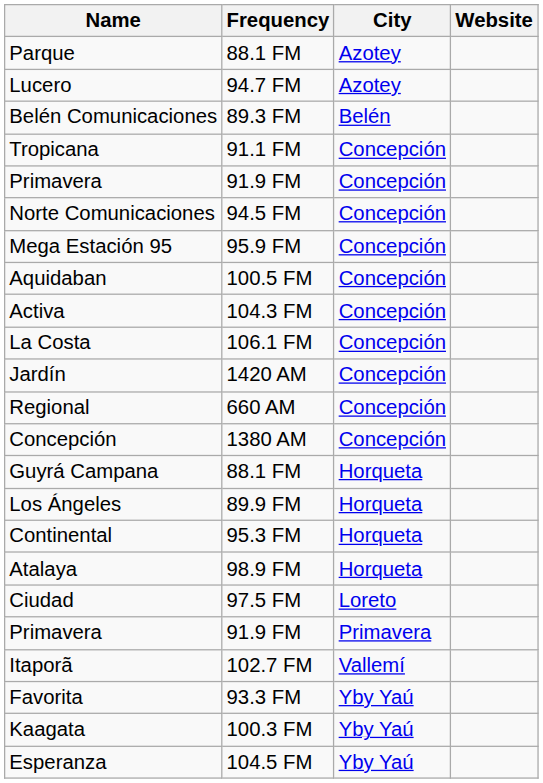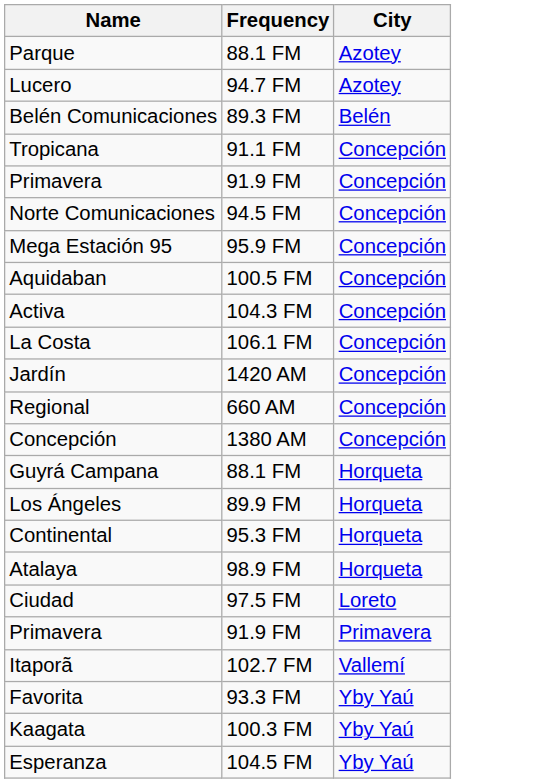 <table class="wikitable sortable">
 <tr>
 <th>Name</th>
 <th>Frequency</th>
 <th>City</th>
-<th>Website</th>
 </tr>
 <tr>
 <td>Parque</td>
 <td>88.1 FM</td>
 <td><a href='#'>Azotey</a></td>
-<td></td>
 </tr>
 <tr>
 <td>Lucero</td>
 <td>94.7 FM</td>
 <td><a href='#'>Azotey</a></td>
-<td></td>
 </tr>
 <tr>
 <td>Belén Comunicaciones</td>
 <td>89.3 FM</td>
 <td><a href='#'>Belén</a></td>
-<td></td>
 </tr>
 <tr>
 <td>Tropicana</td>
 <td>91.1 FM</td>
 <td><a href='#'>Concepción</a></td>
-<td></td>
 </tr>
 <tr>
 <td>Primavera</td>
 <td>91.9 FM</td>
 <td><a href='#'>Concepción</a></td>
-<td></td>
 </tr>
 <tr>
 <td>Norte Comunicaciones</td>
 <td>94.5 FM</td>
 <td><a href='#'>Concepción</a></td>
-<td></td>
 </tr>
 <tr>
 <td>Mega Estación 95</td>
 <td>95.9 FM</td>
 <td><a href='#'>Concepción</a></td>
-<td></td>
 </tr>
 <tr>
 <td>Aquidaban</td>
 <td>100.5 FM</td>
 <td><a href='#'>Concepción</a></td>
-<td></td>
 </tr>
 <tr>
 <td>Activa</td>
 <td>104.3 FM</td>
 <td><a href='#'>Concepción</a></td>
-<td></td>
 </tr>
 <tr>
 <td>La Costa</td>
 <td>106.1 FM</td>
 <td><a href='#'>Concepción</a></td>
-<td></td>
 </tr>
 <tr>
 <td>Jardín</td>
 <td>1420 AM</td>
 <td><a href='#'>Concepción</a></td>
-<td></td>
 </tr>
 <tr>
 <td>Regional</td>
 <td>660 AM</td>
 <td><a href='#'>Concepción</a></td>
-<td></td>
 </tr>
 <tr>
 <td>Concepción</td>
 <td>1380 AM</td>
 <td><a href='#'>Concepción</a></td>
-<td></td>
 </tr>
 <tr>
 <td>Guyrá Campana</td>
 <td>88.1 FM</td>
 <td><a href='#'>Horqueta</a></td>
-<td></td>
 </tr>
 <tr>
 <td>Los Ángeles</td>
 <td>89.9 FM</td>
 <td><a href='#'>Horqueta</a></td>
-<td></td>
 </tr>
 <tr>
 <td>Continental</td>
 <td>95.3 FM</td>
 <td><a href='#'>Horqueta</a></td>
-<td></td>
 </tr>
 <tr>
 <td>Atalaya</td>
 <td>98.9 FM</td>
 <td><a href='#'>Horqueta</a></td>
-<td></td>
 </tr>
 <tr>
 <td>Ciudad</td>
 <td>97.5 FM</td>
 <td><a href='#'>Loreto</a></td>
-<td></td>
 </tr>
 <tr>
 <td>Primavera</td>
 <td>91.9 FM</td>
 <td><a href='#'>Primavera</a></td>
-<td></td>
 </tr>
 <tr>
 <td>Itaporã</td>
 <td>102.7 FM</td>
 <td><a href='#'>Vallemí</a></td>
-<td></td>
 </tr>
 <tr>
 <td>Favorita</td>
 <td>93.3 FM</td>
 <td><a href='#'>Yby Yaú</a></td>
-<td></td>
 </tr>
 <tr>
 <td>Kaagata</td>
 <td>100.3 FM</td>
 <td><a href='#'>Yby Yaú</a></td>
-<td></td>
 </tr>
 <tr>
 <td>Esperanza</td>
 <td>104.5 FM</td>
 <td><a href='#'>Yby Yaú</a></td>
-<td></td>
 </tr>
 </table>
